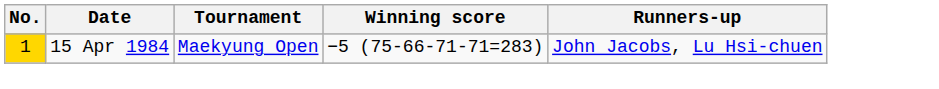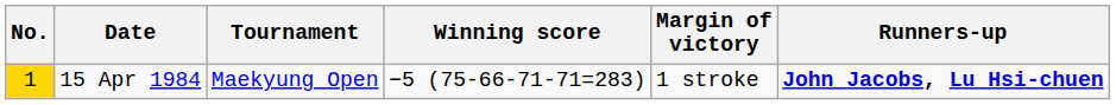 <table class="wikitable" style="font-size:95%;">
 <tr>
 <th>No.</th>
 <th>Date</th>
 <th>Tournament</th>
 <th>Winning score</th>
+<th>Margin of<br>victory</th>
 <th>Runners-up</th>
 </tr>
 <tr>
 <td align=center style="background: gold;">1</td>
 <td align=right>15 Apr <a href='#'>1984</a></td>
 <td><a href='#'>Maekyung Open</a></td>
 <td>−5 (75-66-71-71=283)</td>
-<td> <a href='#'>John Jacobs</a>,  <a href='#'>Lu Hsi-chuen</a></td>
+<td>1 stroke</td>
+<td><strong> <a href='#'>John Jacobs</a>,  <a href='#'>Lu Hsi-chuen</a></strong></td>
 </tr>
 </table>
